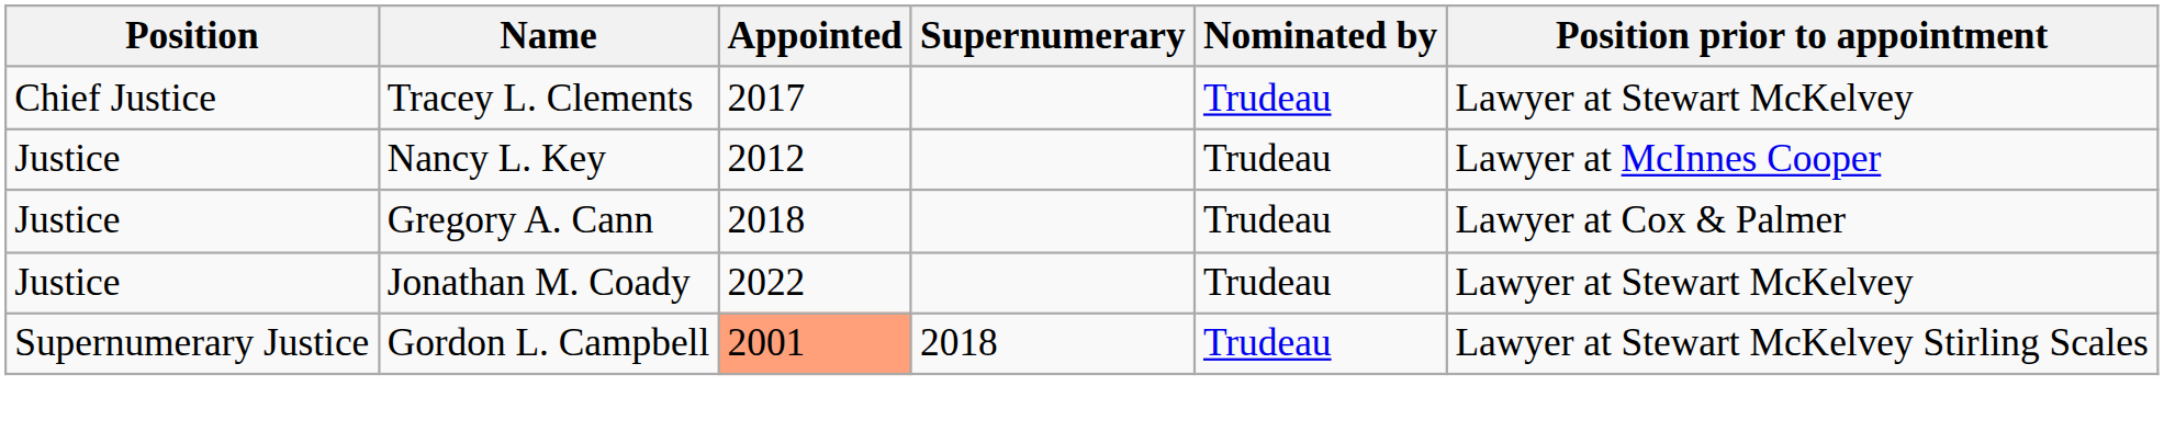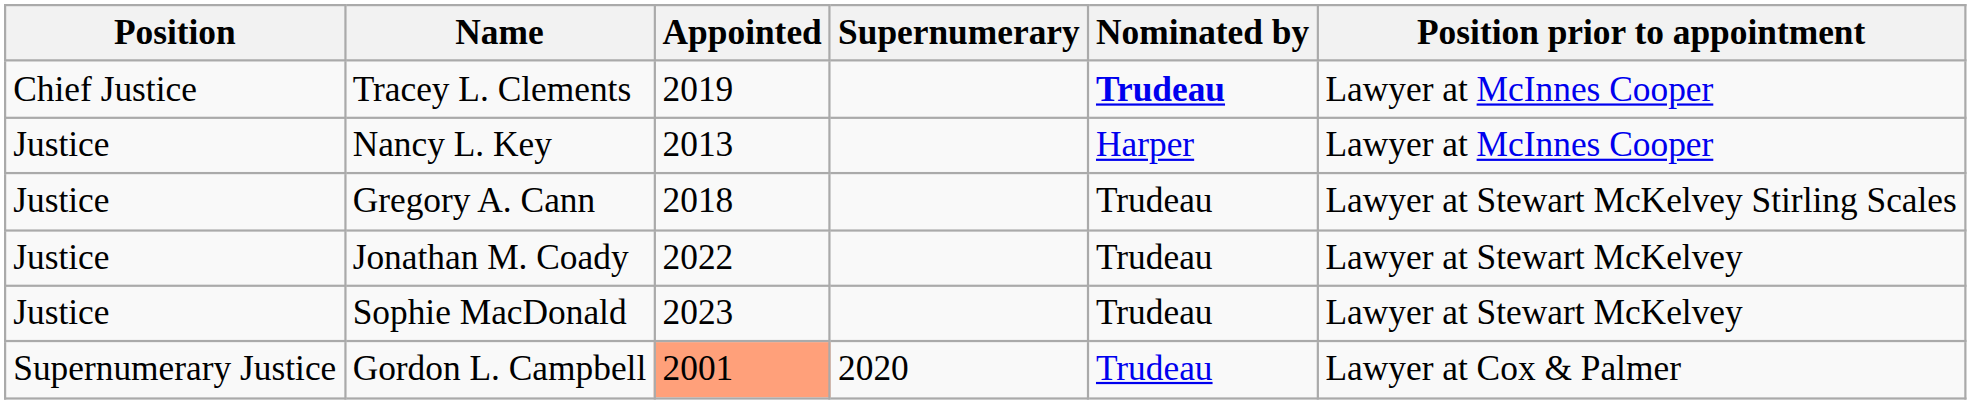 <table class="wikitable">
 <tr>
 <th scope="col">Position</th>
 <th scope="col">Name</th>
 <th scope="col">Appointed</th>
 <th scope="col">Supernumerary</th>
 <th scope="col">Nominated by</th>
 <th scope="col">Position prior to appointment</th>
 </tr>
 <tr>
 <td>Chief Justice</td>
 <td>Tracey L. Clements</td>
-<td>2017</td>
+<td>2019</td>
 <td></td>
-<td><a href='#'>Trudeau</a></td>
-<td>Lawyer at Stewart McKelvey</td>
+<td><strong><a href='#'>Trudeau</a></strong></td>
+<td>Lawyer at <a href='#'>McInnes Cooper</a></td>
 </tr>
 <tr>
 <td>Justice</td>
 <td>Nancy L. Key</td>
-<td>2012</td>
+<td>2013</td>
 <td></td>
-<td>Trudeau</td>
+<td><a href='#'>Harper</a></td>
 <td>Lawyer at <a href='#'>McInnes Cooper</a></td>
 </tr>
 <tr>
 <td>Justice</td>
 <td>Gregory A. Cann</td>
 <td>2018</td>
 <td></td>
 <td>Trudeau</td>
-<td>Lawyer at Cox & Palmer</td>
+<td>Lawyer at Stewart McKelvey Stirling Scales</td>
 </tr>
 <tr>
 <td>Justice</td>
 <td>Jonathan M. Coady</td>
 <td>2022</td>
 <td></td>
 <td>Trudeau</td>
 <td>Lawyer at Stewart McKelvey</td>
 </tr>
 <tr>
+<td>Justice</td>
+<td>Sophie MacDonald</td>
+<td>2023</td>
+<td></td>
+<td>Trudeau</td>
+<td>Lawyer at Stewart McKelvey</td>
+</tr>
+<tr>
 <td>Supernumerary Justice</td>
 <td>Gordon L. Campbell</td>
 <td style="background: lightsalmon;">2001</td>
-<td>2018</td>
+<td>2020</td>
 <td><a href='#'>Trudeau</a></td>
-<td>Lawyer at Stewart McKelvey Stirling Scales</td>
+<td>Lawyer at Cox & Palmer</td>
 </tr>
 </table>
